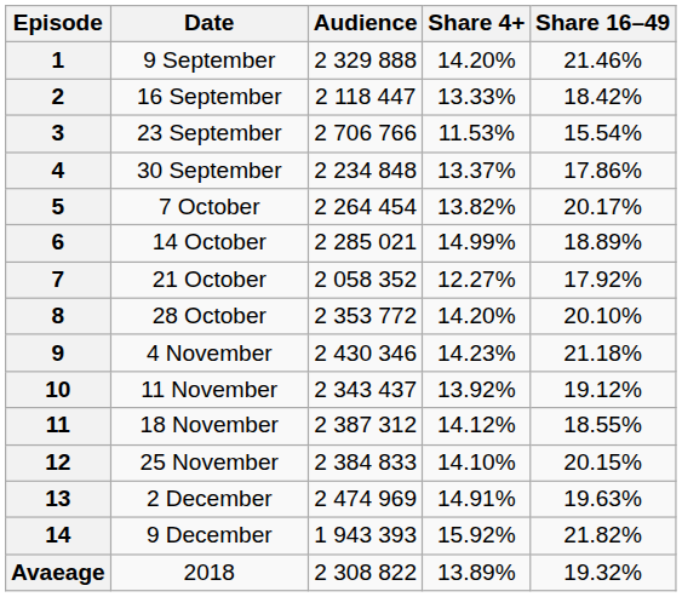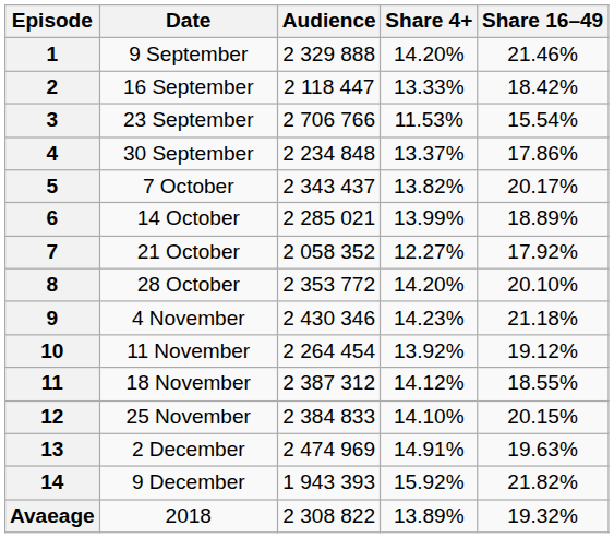 <table class="wikitable sortable" style="text-align:center">
 <tr>
 <th>Episode</th>
 <th scope="col" style="width:130px;">Date</th>
 <th>Audience</th>
 <th>Share 4+</th>
 <th>Share 16–49</th>
 </tr>
 <tr>
 <th>1</th>
 <td>9 September</td>
 <td>2 329 888</td>
 <td>14.20%</td>
 <td>21.46%</td>
 </tr>
 <tr>
 <th>2</th>
 <td>16 September</td>
 <td>2 118 447</td>
 <td>13.33%</td>
 <td>18.42%</td>
 </tr>
 <tr>
 <th>3</th>
 <td>23 September</td>
 <td>2 706 766</td>
 <td>11.53%</td>
 <td>15.54%</td>
 </tr>
 <tr>
 <th>4</th>
 <td>30 September</td>
 <td>2 234 848</td>
 <td>13.37%</td>
 <td>17.86%</td>
 </tr>
 <tr>
 <th>5</th>
 <td>7 October</td>
-<td>2 264 454</td>
+<td>2 343 437</td>
 <td>13.82%</td>
 <td>20.17%</td>
 </tr>
 <tr>
 <th>6</th>
 <td>14 October</td>
 <td>2 285 021</td>
-<td>14.99%</td>
+<td>13.99%</td>
 <td>18.89%</td>
 </tr>
 <tr>
 <th>7</th>
 <td>21 October</td>
 <td>2 058 352</td>
 <td>12.27%</td>
 <td>17.92%</td>
 </tr>
 <tr>
 <th>8</th>
 <td>28 October</td>
 <td>2 353 772</td>
 <td>14.20%</td>
 <td>20.10%</td>
 </tr>
 <tr>
 <th>9</th>
 <td>4 November</td>
 <td>2 430 346</td>
 <td>14.23%</td>
 <td>21.18%</td>
 </tr>
 <tr>
 <th>10</th>
 <td>11 November</td>
-<td>2 343 437</td>
+<td>2 264 454</td>
 <td>13.92%</td>
 <td>19.12%</td>
 </tr>
 <tr>
 <th>11</th>
 <td>18 November</td>
 <td>2 387 312</td>
 <td>14.12%</td>
 <td>18.55%</td>
 </tr>
 <tr>
 <th>12</th>
 <td>25 November</td>
 <td>2 384 833</td>
 <td>14.10%</td>
 <td>20.15%</td>
 </tr>
 <tr>
 <th>13</th>
 <td>2 December</td>
 <td>2 474 969</td>
 <td>14.91%</td>
 <td>19.63%</td>
 </tr>
 <tr>
 <th>14</th>
 <td>9 December</td>
 <td>1 943 393</td>
 <td>15.92%</td>
 <td>21.82%</td>
 </tr>
 <tr>
 <th>Avaeage</th>
 <td>2018</td>
 <td>2 308 822</td>
 <td>13.89%</td>
 <td>19.32%</td>
 </tr>
 </table>
